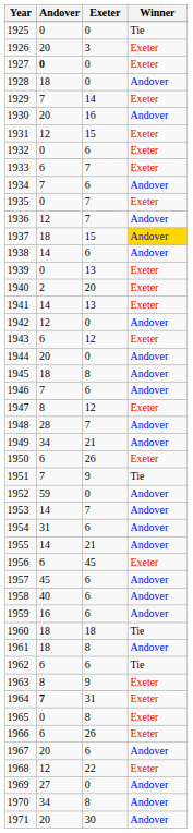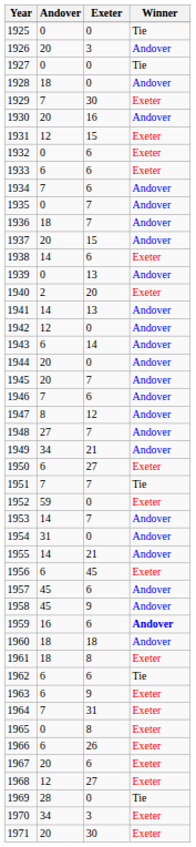 <table class=wikitable>
 <tr>
 <th width="40">Year</th>
 <th width="60">Andover</th>
 <th width="60">Exeter</th>
 <th width="80">Winner</th>
 </tr>
 <tr>
 </tr>
 <tr>
 <td>1925</td>
 <td>0</td>
 <td>0</td>
 <td>Tie</td>
 </tr>
 <tr>
 <td>1926</td>
 <td>20</td>
 <td>3</td>
-<td style="color:red">Exeter</td>
+<td style="color:blue">Andover</td>
 </tr>
 <tr>
 <td>1927</td>
-<td><strong>0</strong></td>
 <td>0</td>
-<td style="color:red">Exeter</td>
+<td>0</td>
+<td>Tie</td>
 </tr>
 <tr>
 <td>1928</td>
 <td>18</td>
 <td>0</td>
 <td style="color:blue">Andover</td>
 </tr>
 <tr>
 <td>1929</td>
 <td>7</td>
-<td>14</td>
+<td>30</td>
 <td style="color:red">Exeter</td>
 </tr>
 <tr>
 <td>1930</td>
 <td>20</td>
 <td>16</td>
 <td style="color:blue">Andover</td>
 </tr>
 <tr>
 <td>1931</td>
 <td>12</td>
 <td>15</td>
 <td style="color:red">Exeter</td>
 </tr>
 <tr>
 <td>1932</td>
 <td>0</td>
 <td>6</td>
 <td style="color:red">Exeter</td>
 </tr>
 <tr>
 <td>1933</td>
 <td>6</td>
-<td>7</td>
+<td>6</td>
 <td style="color:red">Exeter</td>
 </tr>
 <tr>
 <td>1934</td>
 <td>7</td>
 <td>6</td>
 <td style="color:blue">Andover</td>
 </tr>
 <tr>
 <td>1935</td>
 <td>0</td>
 <td>7</td>
-<td style="color:red">Exeter</td>
+<td style="color:blue">Andover</td>
 </tr>
 <tr>
 <td>1936</td>
-<td>12</td>
+<td>18</td>
 <td>7</td>
 <td style="color:blue">Andover</td>
 </tr>
 <tr>
 <td>1937</td>
-<td>18</td>
+<td>20</td>
 <td>15</td>
-<td style="background: gold; color:blue">Andover</td>
+<td style="color:blue">Andover</td>
 </tr>
 <tr>
 <td>1938</td>
 <td>14</td>
 <td>6</td>
-<td style="color:blue">Andover</td>
+<td style="color:red">Exeter</td>
 </tr>
 <tr>
 <td>1939</td>
 <td>0</td>
 <td>13</td>
-<td style="color:red">Exeter</td>
+<td style="color:blue">Andover</td>
 </tr>
 <tr>
 <td>1940</td>
 <td>2</td>
 <td>20</td>
 <td style="color:red">Exeter</td>
 </tr>
 <tr>
 <td>1941</td>
 <td>14</td>
 <td>13</td>
-<td style="color:red">Exeter</td>
+<td style="color:blue">Andover</td>
 </tr>
 <tr>
 <td>1942</td>
 <td>12</td>
 <td>0</td>
 <td style="color:blue">Andover</td>
 </tr>
 <tr>
 <td>1943</td>
 <td>6</td>
-<td>12</td>
-<td style="color:red">Exeter</td>
+<td>14</td>
+<td style="color:blue">Andover</td>
 </tr>
 <tr>
 <td>1944</td>
 <td>20</td>
 <td>0</td>
 <td style="color:blue">Andover</td>
 </tr>
 <tr>
 <td>1945</td>
-<td>18</td>
-<td>8</td>
+<td>20</td>
+<td>7</td>
 <td style="color:blue">Andover</td>
 </tr>
 <tr>
 <td>1946</td>
 <td>7</td>
 <td>6</td>
 <td style="color:blue">Andover</td>
 </tr>
 <tr>
 <td>1947</td>
 <td>8</td>
 <td>12</td>
-<td style="color:red">Exeter</td>
+<td style="color:blue">Andover</td>
 </tr>
 <tr>
 <td>1948</td>
-<td>28</td>
+<td>27</td>
 <td>7</td>
 <td style="color:blue">Andover</td>
 </tr>
 <tr>
 <td>1949</td>
 <td>34</td>
 <td>21</td>
 <td style="color:blue">Andover</td>
 </tr>
 <tr>
 <td>1950</td>
 <td>6</td>
-<td>26</td>
+<td>27</td>
 <td style="color:red">Exeter</td>
 </tr>
 <tr>
 <td>1951</td>
 <td>7</td>
-<td>9</td>
+<td>7</td>
 <td>Tie</td>
 </tr>
 <tr>
 <td>1952</td>
 <td>59</td>
 <td>0</td>
-<td style="color:blue">Andover</td>
+<td style="color:red">Exeter</td>
 </tr>
 <tr>
 <td>1953</td>
 <td>14</td>
 <td>7</td>
 <td style="color:blue">Andover</td>
 </tr>
 <tr>
 <td>1954</td>
 <td>31</td>
-<td>6</td>
+<td>0</td>
 <td style="color:blue">Andover</td>
 </tr>
 <tr>
 <td>1955</td>
 <td>14</td>
 <td>21</td>
 <td style="color:blue">Andover</td>
 </tr>
 <tr>
 <td>1956</td>
 <td>6</td>
 <td>45</td>
 <td style="color:red">Exeter</td>
 </tr>
 <tr>
 <td>1957</td>
 <td>45</td>
 <td>6</td>
 <td style="color:blue">Andover</td>
 </tr>
 <tr>
 <td>1958</td>
-<td>40</td>
-<td>6</td>
+<td>45</td>
+<td>9</td>
 <td style="color:blue">Andover</td>
 </tr>
 <tr>
 <td>1959</td>
 <td>16</td>
 <td>6</td>
-<td style="color:blue">Andover</td>
+<td style="color:blue"><strong>Andover</strong></td>
 </tr>
 <tr>
 <td>1960</td>
 <td>18</td>
 <td>18</td>
-<td>Tie</td>
+<td style="color:blue">Andover</td>
 </tr>
 <tr>
 <td>1961</td>
 <td>18</td>
 <td>8</td>
-<td style="color:blue">Andover</td>
+<td style="color:red">Exeter</td>
 </tr>
 <tr>
 <td>1962</td>
 <td>6</td>
 <td>6</td>
 <td>Tie</td>
 </tr>
 <tr>
 <td>1963</td>
-<td>8</td>
+<td>6</td>
 <td>9</td>
 <td style="color:red">Exeter</td>
 </tr>
 <tr>
 <td>1964</td>
-<td><strong>7</strong></td>
+<td>7</td>
 <td>31</td>
 <td style="color:red">Exeter</td>
 </tr>
 <tr>
 <td>1965</td>
 <td>0</td>
 <td>8</td>
 <td style="color:red">Exeter</td>
 </tr>
 <tr>
 <td>1966</td>
 <td>6</td>
 <td>26</td>
 <td style="color:red">Exeter</td>
 </tr>
 <tr>
 <td>1967</td>
 <td>20</td>
 <td>6</td>
-<td style="color:blue">Andover</td>
+<td style="color:red">Exeter</td>
 </tr>
 <tr>
 <td>1968</td>
 <td>12</td>
-<td>22</td>
+<td>27</td>
 <td style="color:red">Exeter</td>
 </tr>
 <tr>
 <td>1969</td>
-<td>27</td>
+<td>28</td>
 <td>0</td>
-<td style="color:blue">Andover</td>
+<td>Tie</td>
 </tr>
 <tr>
 <td>1970</td>
 <td>34</td>
-<td>8</td>
-<td style="color:blue">Andover</td>
+<td>3</td>
+<td style="color:red">Exeter</td>
 </tr>
 <tr>
 <td>1971</td>
 <td>20</td>
 <td>30</td>
-<td style="color:blue">Andover</td>
+<td style="color:red">Exeter</td>
 </tr>
 </table>
